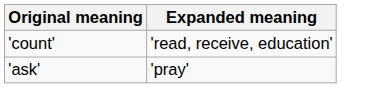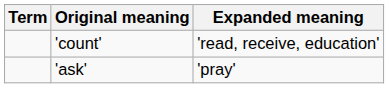 <table class="wikitable">
 <tr>
+<th>Term</th>
 <th>Original meaning</th>
 <th>Expanded meaning</th>
 </tr>
 <tr>
+<td></td>
 <td>'count'</td>
 <td>'read, receive, education'</td>
 </tr>
 <tr>
+<td></td>
 <td>'ask'</td>
 <td>'pray'</td>
 </tr>
 </table>
